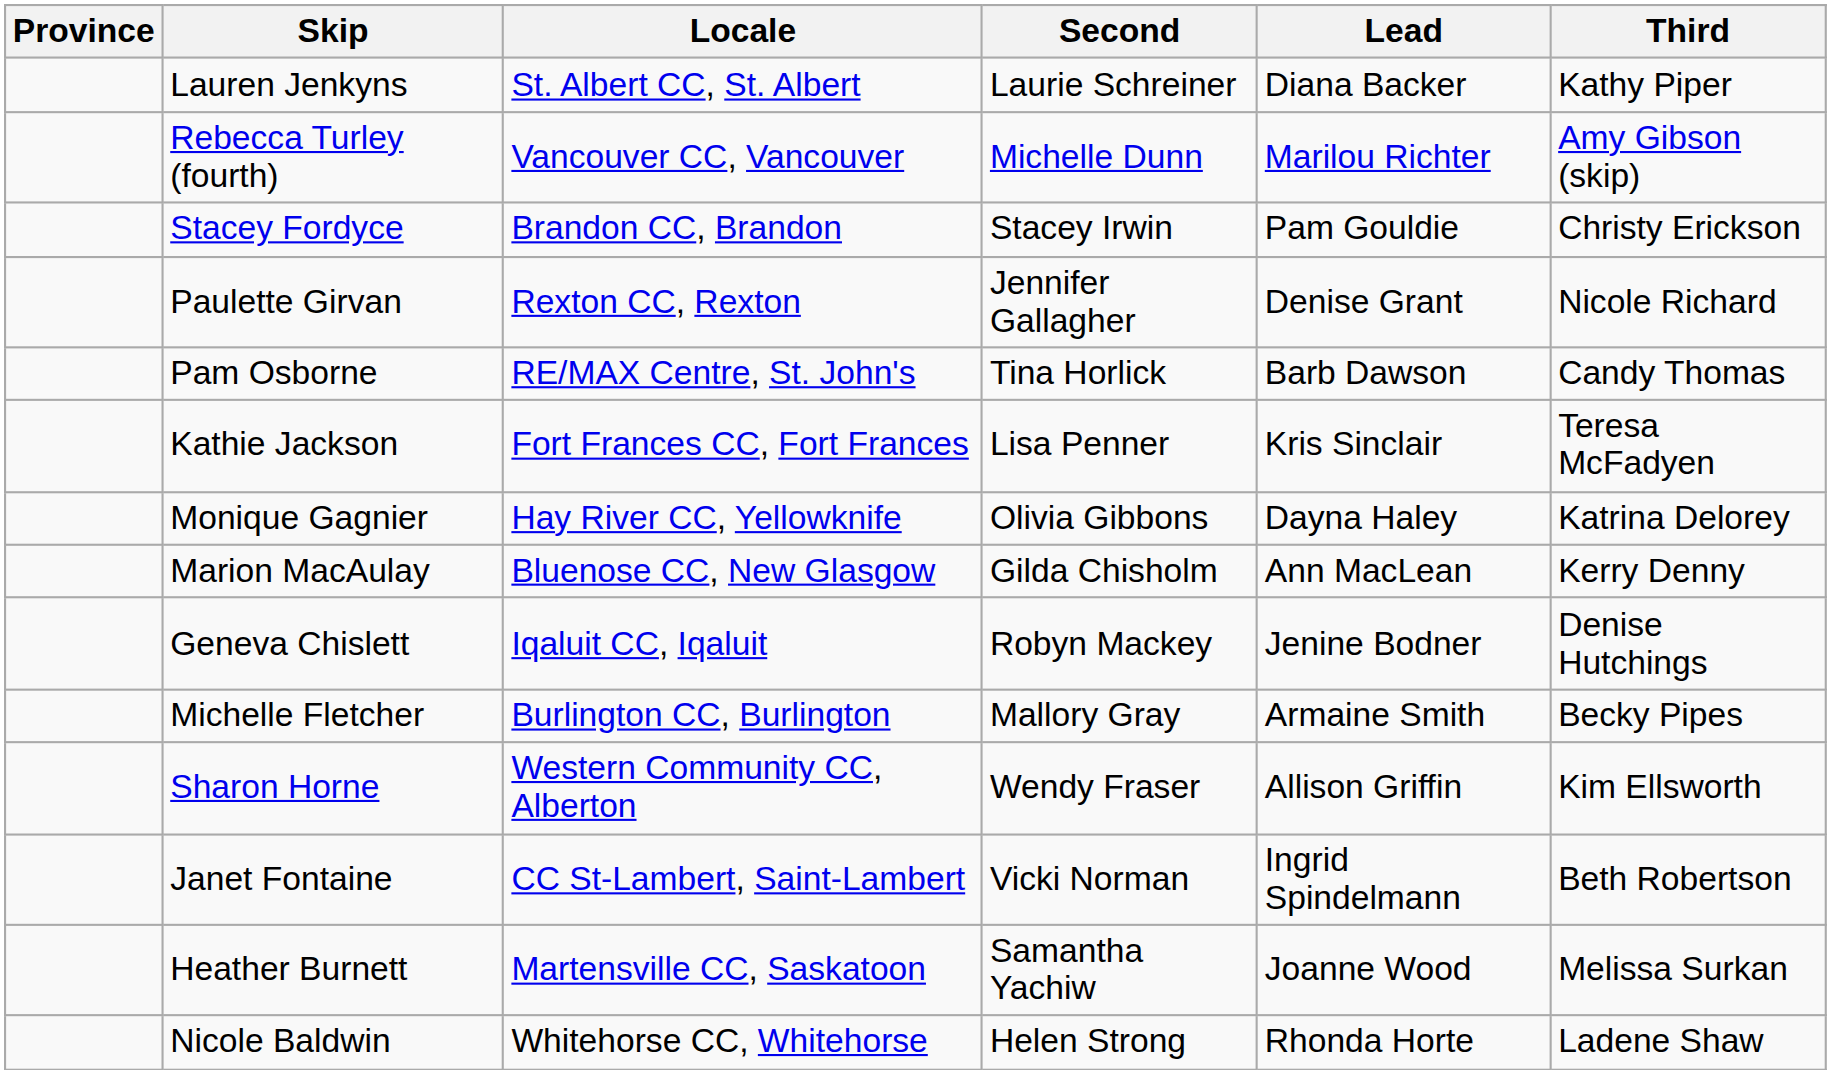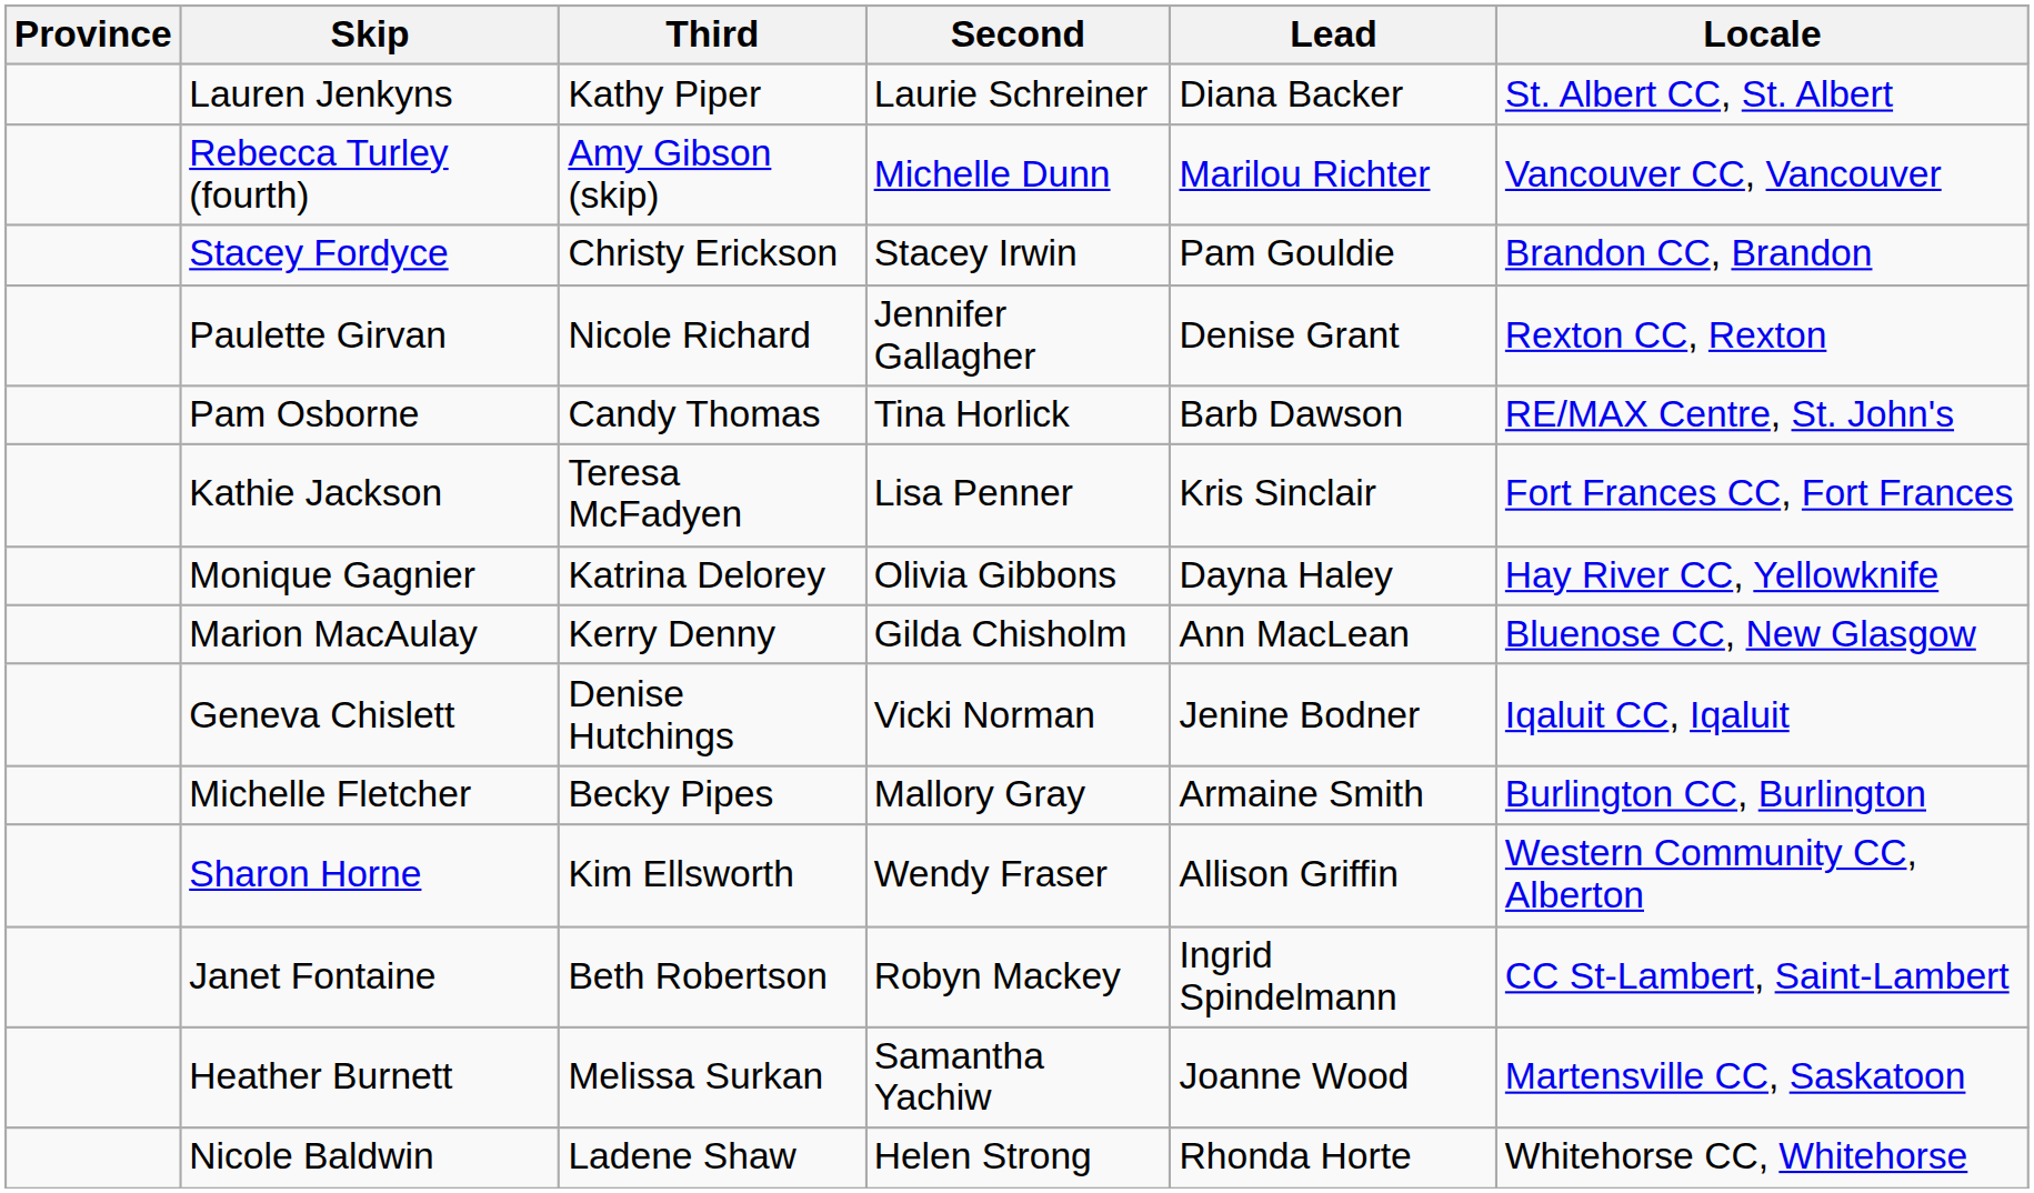 <table class=wikitable>
 <tr>
 <th>Province</th>
 <th>Skip</th>
-<th>Locale</th>
+<th>Third</th>
 <th>Second</th>
 <th>Lead</th>
-<th>Third</th>
+<th>Locale</th>
 </tr>
 <tr>
 <td></td>
 <td>Lauren Jenkyns</td>
-<td><a href='#'>St. Albert CC</a>, <a href='#'>St. Albert</a></td>
+<td>Kathy Piper</td>
 <td>Laurie Schreiner</td>
 <td>Diana Backer</td>
-<td>Kathy Piper</td>
+<td><a href='#'>St. Albert CC</a>, <a href='#'>St. Albert</a></td>
 </tr>
 <tr>
 <td></td>
 <td><a href='#'>Rebecca Turley</a> (fourth)</td>
-<td><a href='#'>Vancouver CC</a>, <a href='#'>Vancouver</a></td>
+<td><a href='#'>Amy Gibson</a> (skip)</td>
 <td><a href='#'>Michelle Dunn</a></td>
 <td><a href='#'>Marilou Richter</a></td>
-<td><a href='#'>Amy Gibson</a> (skip)</td>
+<td><a href='#'>Vancouver CC</a>, <a href='#'>Vancouver</a></td>
 </tr>
 <tr>
 <td></td>
 <td><a href='#'>Stacey Fordyce</a></td>
-<td><a href='#'>Brandon CC</a>, <a href='#'>Brandon</a></td>
+<td>Christy Erickson</td>
 <td>Stacey Irwin</td>
 <td>Pam Gouldie</td>
-<td>Christy Erickson</td>
+<td><a href='#'>Brandon CC</a>, <a href='#'>Brandon</a></td>
 </tr>
 <tr>
 <td></td>
 <td>Paulette Girvan</td>
-<td><a href='#'>Rexton CC</a>, <a href='#'>Rexton</a></td>
+<td>Nicole Richard</td>
 <td>Jennifer Gallagher</td>
 <td>Denise Grant</td>
-<td>Nicole Richard</td>
+<td><a href='#'>Rexton CC</a>, <a href='#'>Rexton</a></td>
 </tr>
 <tr>
 <td></td>
 <td>Pam Osborne</td>
-<td><a href='#'>RE/MAX Centre</a>, <a href='#'>St. John's</a></td>
+<td>Candy Thomas</td>
 <td>Tina Horlick</td>
 <td>Barb Dawson</td>
-<td>Candy Thomas</td>
+<td><a href='#'>RE/MAX Centre</a>, <a href='#'>St. John's</a></td>
 </tr>
 <tr>
 <td></td>
 <td>Kathie Jackson</td>
-<td><a href='#'>Fort Frances CC</a>, <a href='#'>Fort Frances</a></td>
+<td>Teresa McFadyen</td>
 <td>Lisa Penner</td>
 <td>Kris Sinclair</td>
-<td>Teresa McFadyen</td>
+<td><a href='#'>Fort Frances CC</a>, <a href='#'>Fort Frances</a></td>
 </tr>
 <tr>
 <td></td>
 <td>Monique Gagnier</td>
-<td><a href='#'>Hay River CC</a>, <a href='#'>Yellowknife</a></td>
+<td>Katrina Delorey</td>
 <td>Olivia Gibbons</td>
 <td>Dayna Haley</td>
-<td>Katrina Delorey</td>
+<td><a href='#'>Hay River CC</a>, <a href='#'>Yellowknife</a></td>
 </tr>
 <tr>
 <td></td>
 <td>Marion MacAulay</td>
-<td><a href='#'>Bluenose CC</a>, <a href='#'>New Glasgow</a></td>
+<td>Kerry Denny</td>
 <td>Gilda Chisholm</td>
 <td>Ann MacLean</td>
-<td>Kerry Denny</td>
+<td><a href='#'>Bluenose CC</a>, <a href='#'>New Glasgow</a></td>
 </tr>
 <tr>
 <td></td>
 <td>Geneva Chislett</td>
+<td>Denise Hutchings</td>
+<td>Vicki Norman</td>
+<td>Jenine Bodner</td>
 <td><a href='#'>Iqaluit CC</a>, <a href='#'>Iqaluit</a></td>
-<td>Robyn Mackey</td>
-<td>Jenine Bodner</td>
-<td>Denise Hutchings</td>
 </tr>
 <tr>
 <td></td>
 <td>Michelle Fletcher</td>
-<td><a href='#'>Burlington CC</a>, <a href='#'>Burlington</a></td>
+<td>Becky Pipes</td>
 <td>Mallory Gray</td>
 <td>Armaine Smith</td>
-<td>Becky Pipes</td>
+<td><a href='#'>Burlington CC</a>, <a href='#'>Burlington</a></td>
 </tr>
 <tr>
 <td></td>
 <td><a href='#'>Sharon Horne</a></td>
-<td><a href='#'>Western Community CC</a>, <a href='#'>Alberton</a></td>
+<td>Kim Ellsworth</td>
 <td>Wendy Fraser</td>
 <td>Allison Griffin</td>
-<td>Kim Ellsworth</td>
+<td><a href='#'>Western Community CC</a>, <a href='#'>Alberton</a></td>
 </tr>
 <tr>
 <td></td>
 <td>Janet Fontaine</td>
+<td>Beth Robertson</td>
+<td>Robyn Mackey</td>
+<td>Ingrid Spindelmann</td>
 <td><a href='#'>CC St-Lambert</a>, <a href='#'>Saint-Lambert</a></td>
-<td>Vicki Norman</td>
-<td>Ingrid Spindelmann</td>
-<td>Beth Robertson</td>
 </tr>
 <tr>
 <td></td>
 <td>Heather Burnett</td>
-<td><a href='#'>Martensville CC</a>, <a href='#'>Saskatoon</a></td>
+<td>Melissa Surkan</td>
 <td>Samantha Yachiw</td>
 <td>Joanne Wood</td>
-<td>Melissa Surkan</td>
+<td><a href='#'>Martensville CC</a>, <a href='#'>Saskatoon</a></td>
 </tr>
 <tr>
 <td></td>
 <td>Nicole Baldwin</td>
-<td>Whitehorse CC, <a href='#'>Whitehorse</a></td>
+<td>Ladene Shaw</td>
 <td>Helen Strong</td>
 <td>Rhonda Horte</td>
-<td>Ladene Shaw</td>
+<td>Whitehorse CC, <a href='#'>Whitehorse</a></td>
 </tr>
 </table>
